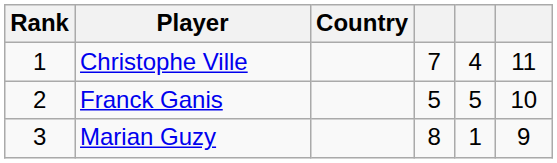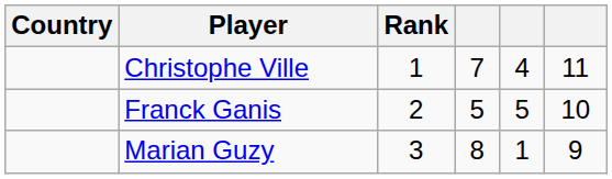 <table class="wikitable sortable" style="text-align: center;">
 <tr>
+<th>Country</th>
+<th width=150>Player</th>
 <th width=30>Rank</th>
-<th width=150>Player</th>
-<th>Country</th>
 <th width=20></th>
 <th width=20></th>
 <th width=30></th>
 </tr>
 <tr>
+<td align=left></td>
+<td align=left><a href='#'>Christophe Ville</a></td>
 <td>1</td>
-<td align=left><a href='#'>Christophe Ville</a></td>
-<td align=left></td>
 <td>7</td>
 <td>4</td>
 <td>11</td>
 </tr>
 <tr>
+<td align=left></td>
+<td align=left><a href='#'>Franck Ganis</a></td>
 <td>2</td>
-<td align=left><a href='#'>Franck Ganis</a></td>
-<td align=left></td>
 <td>5</td>
 <td>5</td>
 <td>10</td>
 </tr>
 <tr>
+<td align=left></td>
+<td align=left><a href='#'>Marian Guzy</a></td>
 <td>3</td>
-<td align=left><a href='#'>Marian Guzy</a></td>
-<td align=left></td>
 <td>8</td>
 <td>1</td>
 <td>9</td>
 </tr>
 </table>
